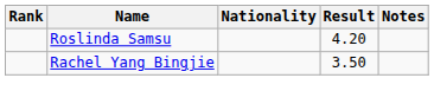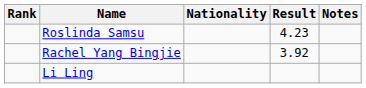 <table class="wikitable sortable" style="text-align:center;font-size:95%">
 <tr>
 <th>Rank</th>
 <th>Name</th>
 <th>Nationality</th>
 <th>Result</th>
 <th>Notes</th>
 </tr>
 <tr>
 <td></td>
 <td align=left><a href='#'>Roslinda Samsu</a></td>
 <td align=left></td>
-<td>4.20</td>
+<td>4.23</td>
 <td></td>
 </tr>
 <tr>
 <td></td>
 <td align=left><a href='#'>Rachel Yang Bingjie</a></td>
 <td align=left></td>
-<td>3.50</td>
+<td>3.92</td>
+<td></td>
+</tr>
+<tr>
+<td></td>
+<td align=left><a href='#'>Li Ling</a></td>
+<td align=left></td>
+<td></td>
 <td></td>
 </tr>
 </table>
